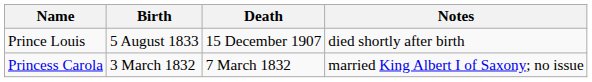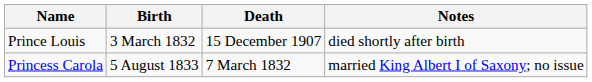 <table class="wikitable">
 <tr>
 <th>Name</th>
 <th>Birth</th>
 <th>Death</th>
 <th>Notes</th>
 </tr>
 <tr>
 <td>Prince Louis</td>
-<td>5 August 1833</td>
+<td>3 March 1832</td>
 <td>15 December 1907</td>
 <td>died shortly after birth</td>
 </tr>
 <tr>
 <td><a href='#'>Princess Carola</a></td>
-<td>3 March 1832</td>
+<td>5 August 1833</td>
 <td>7 March 1832</td>
 <td>married <a href='#'>King Albert I of Saxony</a>; no issue</td>
 </tr>
 </table>
